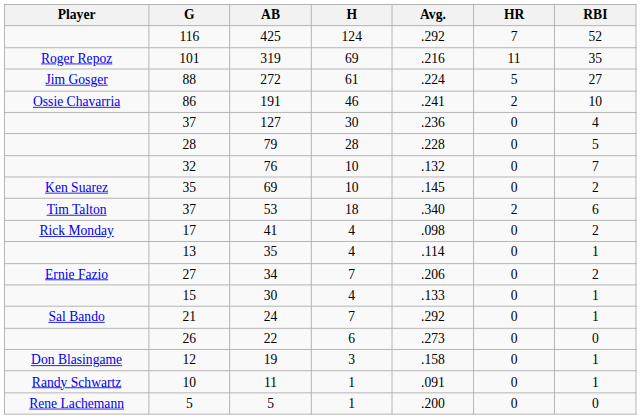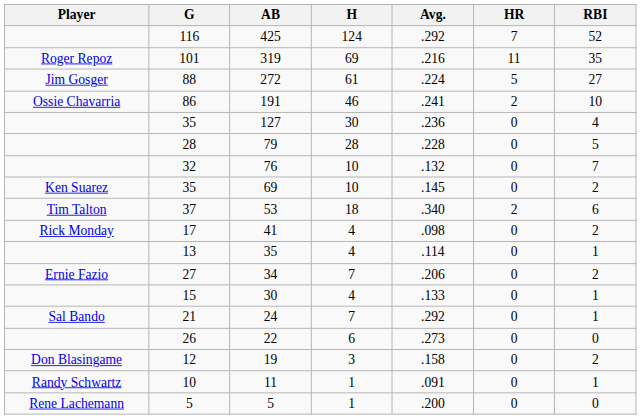 <table class="wikitable sortable">
 <tr>
 <th bgcolor="#DDDDFF" width="16%">Player</th>
 <th bgcolor="#DDDDFF" width="9%">G</th>
 <th bgcolor="#DDDDFF" width="9%">AB</th>
 <th bgcolor="#DDDDFF" width="9%">H</th>
 <th bgcolor="#DDDDFF" width="9%">Avg.</th>
 <th bgcolor="#DDDDFF" width="9%">HR</th>
 <th bgcolor="#DDDDFF" width="9%">RBI</th>
 </tr>
 <tr align="center">
 <td></td>
 <td>116</td>
 <td>425</td>
 <td>124</td>
 <td>.292</td>
 <td>7</td>
 <td>52</td>
 </tr>
 <tr align="center">
 <td><a href='#'>Roger Repoz</a></td>
 <td>101</td>
 <td>319</td>
 <td>69</td>
 <td>.216</td>
 <td>11</td>
 <td>35</td>
 </tr>
 <tr align="center">
 <td><a href='#'>Jim Gosger</a></td>
 <td>88</td>
 <td>272</td>
 <td>61</td>
 <td>.224</td>
 <td>5</td>
 <td>27</td>
 </tr>
 <tr align="center">
 <td><a href='#'>Ossie Chavarria</a></td>
 <td>86</td>
 <td>191</td>
 <td>46</td>
 <td>.241</td>
 <td>2</td>
 <td>10</td>
 </tr>
 <tr align="center">
 <td></td>
-<td>37</td>
+<td>35</td>
 <td>127</td>
 <td>30</td>
 <td>.236</td>
 <td>0</td>
 <td>4</td>
 </tr>
 <tr align="center">
 <td></td>
 <td>28</td>
 <td>79</td>
 <td>28</td>
 <td>.228</td>
 <td>0</td>
 <td>5</td>
 </tr>
 <tr align="center">
 <td></td>
 <td>32</td>
 <td>76</td>
 <td>10</td>
 <td>.132</td>
 <td>0</td>
 <td>7</td>
 </tr>
 <tr align="center">
 <td><a href='#'>Ken Suarez</a></td>
 <td>35</td>
 <td>69</td>
 <td>10</td>
 <td>.145</td>
 <td>0</td>
 <td>2</td>
 </tr>
 <tr align="center">
 <td><a href='#'>Tim Talton</a></td>
 <td>37</td>
 <td>53</td>
 <td>18</td>
 <td>.340</td>
 <td>2</td>
 <td>6</td>
 </tr>
 <tr align="center">
 <td><a href='#'>Rick Monday</a></td>
 <td>17</td>
 <td>41</td>
 <td>4</td>
 <td>.098</td>
 <td>0</td>
 <td>2</td>
 </tr>
 <tr align="center">
 <td></td>
 <td>13</td>
 <td>35</td>
 <td>4</td>
 <td>.114</td>
 <td>0</td>
 <td>1</td>
 </tr>
 <tr align="center">
 <td><a href='#'>Ernie Fazio</a></td>
 <td>27</td>
 <td>34</td>
 <td>7</td>
 <td>.206</td>
 <td>0</td>
 <td>2</td>
 </tr>
 <tr align="center">
 <td></td>
 <td>15</td>
 <td>30</td>
 <td>4</td>
 <td>.133</td>
 <td>0</td>
 <td>1</td>
 </tr>
 <tr align="center">
 <td><a href='#'>Sal Bando</a></td>
 <td>21</td>
 <td>24</td>
 <td>7</td>
 <td>.292</td>
 <td>0</td>
 <td>1</td>
 </tr>
 <tr align="center">
 <td></td>
 <td>26</td>
 <td>22</td>
 <td>6</td>
 <td>.273</td>
 <td>0</td>
 <td>0</td>
 </tr>
 <tr align="center">
 <td><a href='#'>Don Blasingame</a></td>
 <td>12</td>
 <td>19</td>
 <td>3</td>
 <td>.158</td>
 <td>0</td>
-<td>1</td>
+<td>2</td>
 </tr>
 <tr align="center">
 <td><a href='#'>Randy Schwartz</a></td>
 <td>10</td>
 <td>11</td>
 <td>1</td>
 <td>.091</td>
 <td>0</td>
 <td>1</td>
 </tr>
 <tr align="center">
 <td><a href='#'>Rene Lachemann</a></td>
 <td>5</td>
 <td>5</td>
 <td>1</td>
 <td>.200</td>
 <td>0</td>
 <td>0</td>
 </tr>
 </table>
